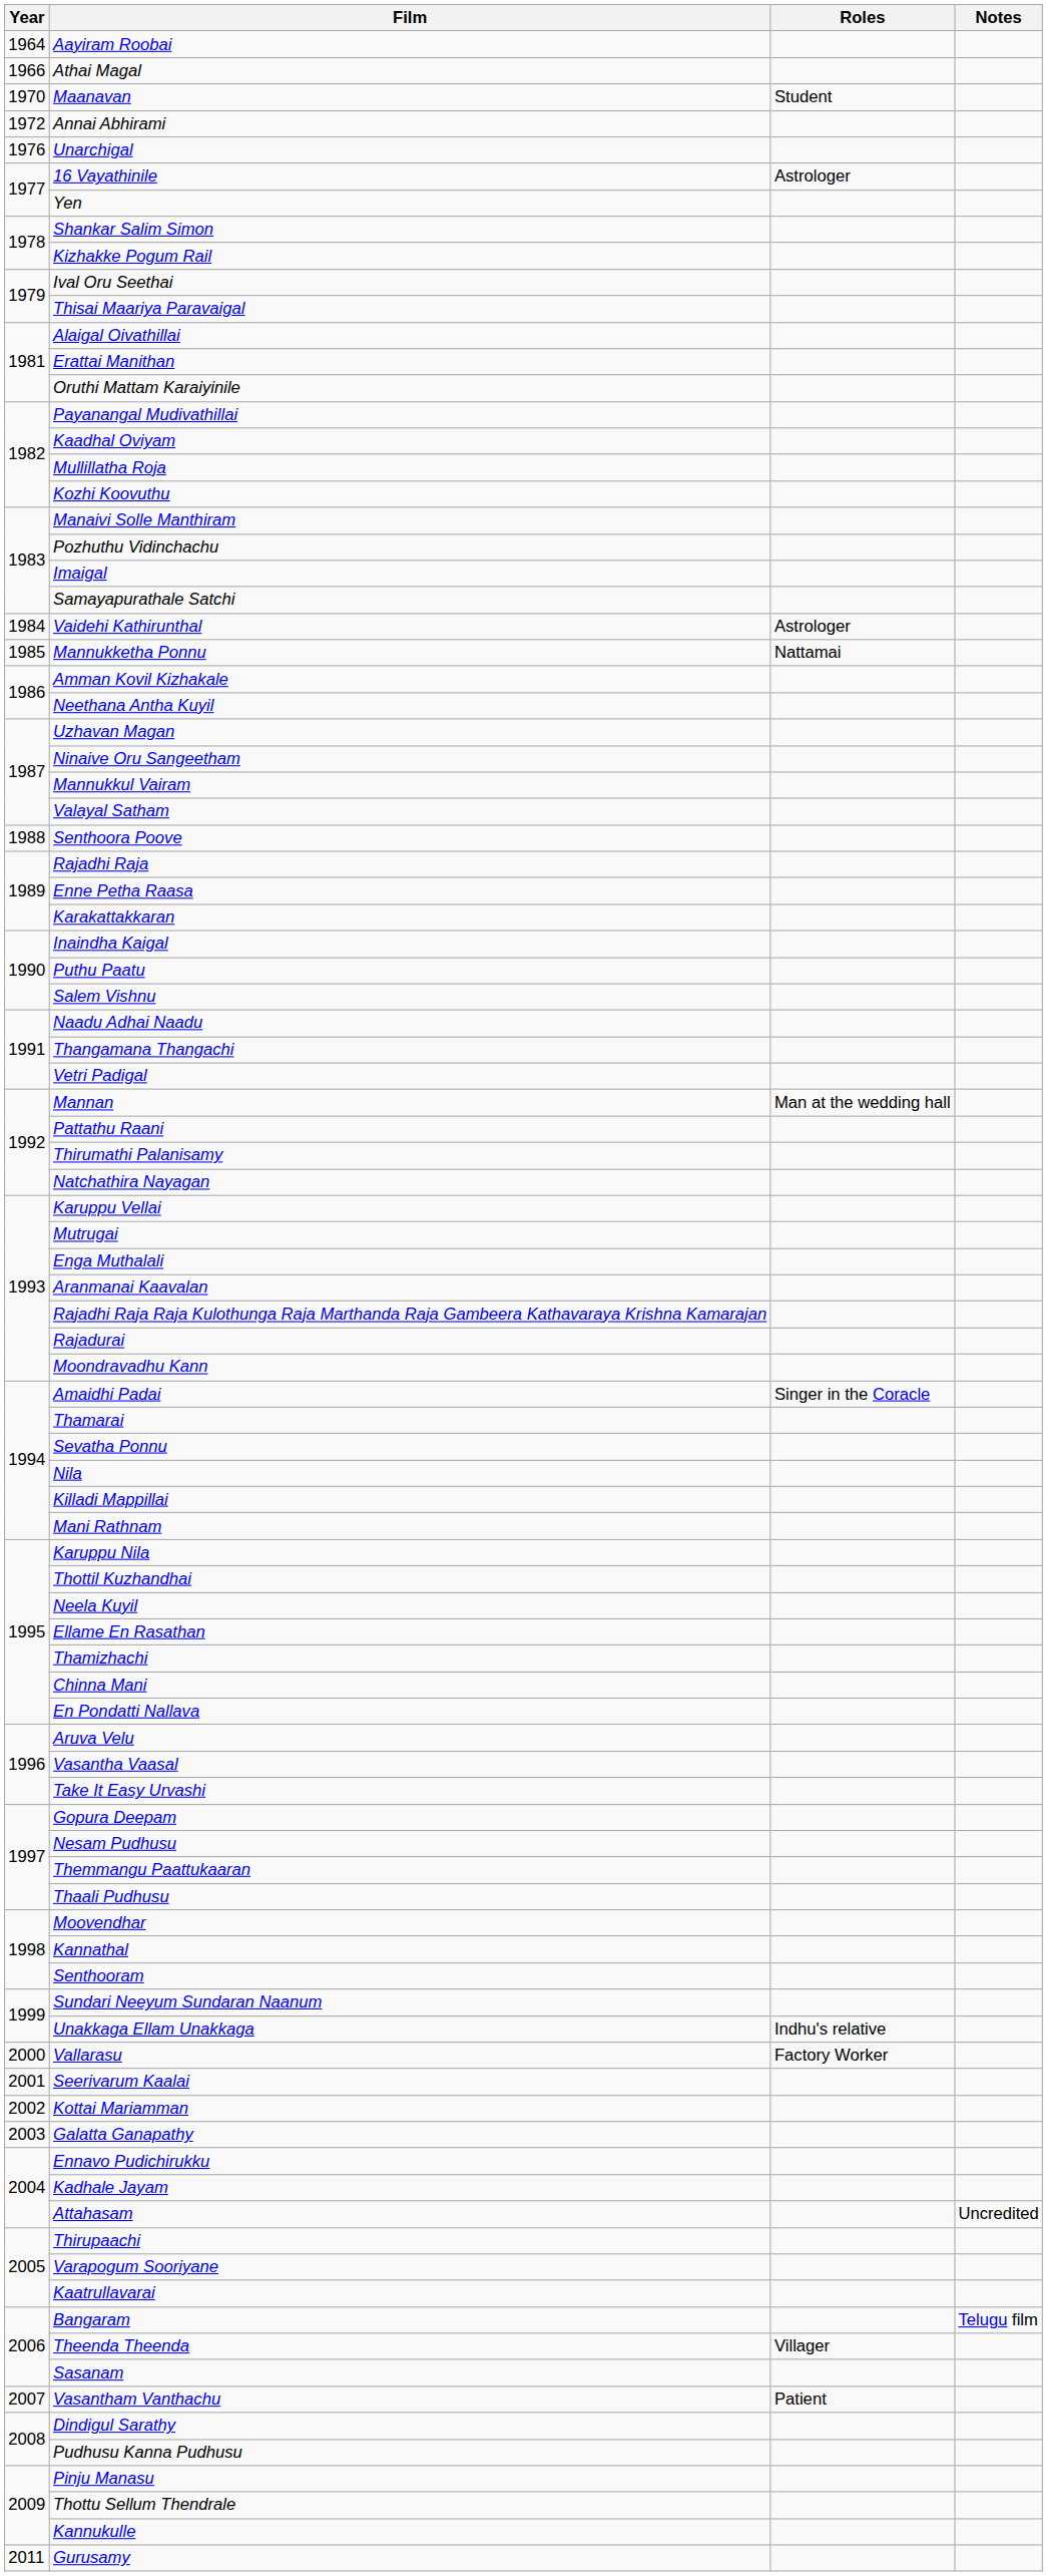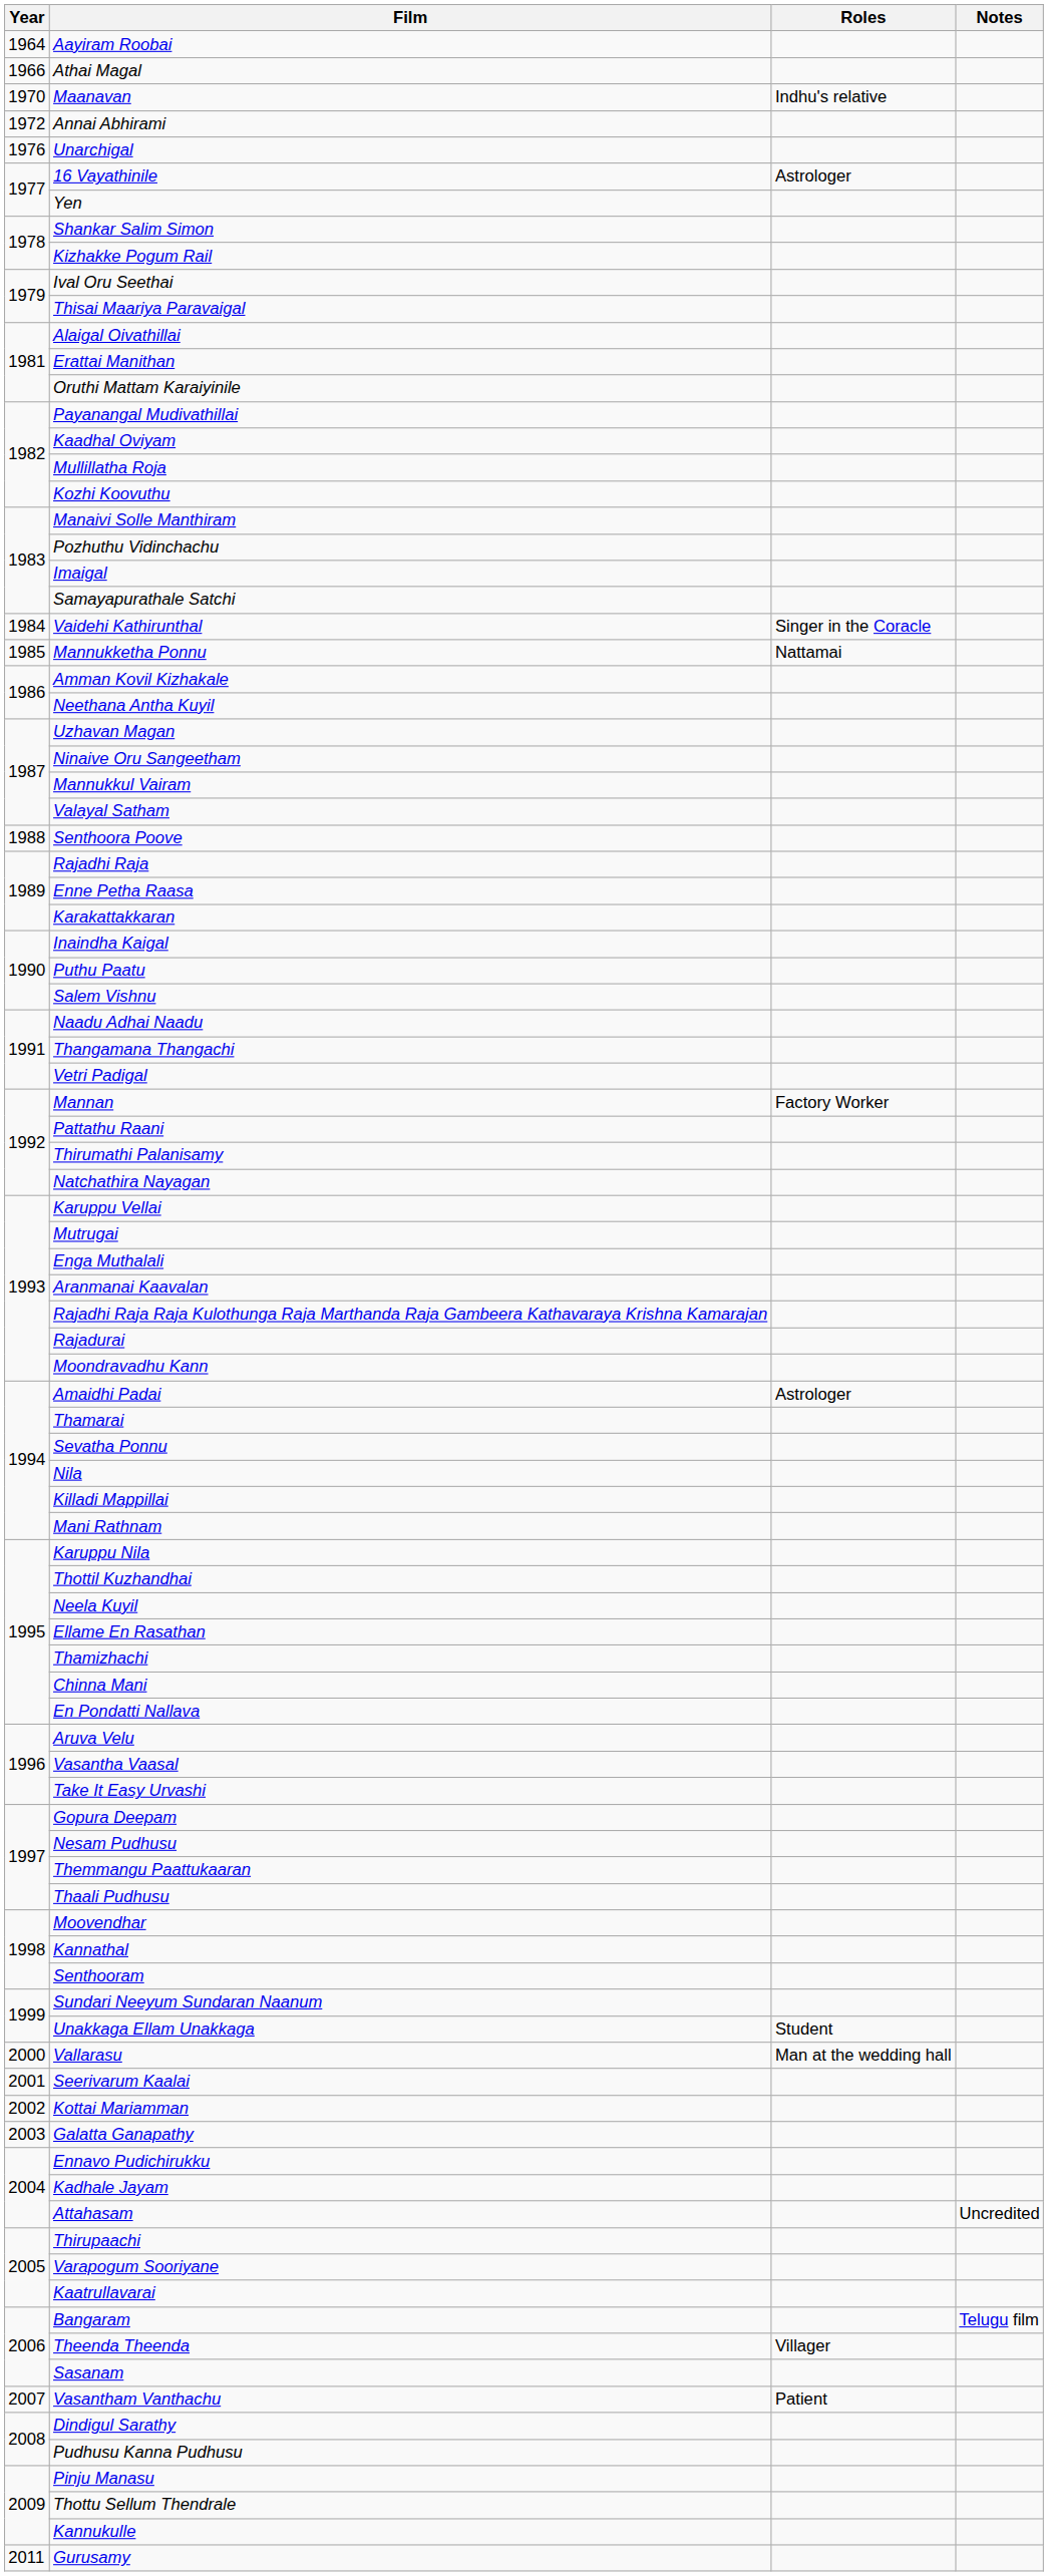 <table class="wikitable">
 <tr>
 <th>Year</th>
 <th>Film</th>
 <th>Roles</th>
 <th>Notes</th>
 </tr>
 <tr>
 <td>1964</td>
 <td><em><a href='#'>Aayiram Roobai</a></em></td>
 <td></td>
 <td></td>
 </tr>
 <tr>
 <td>1966</td>
 <td><em>Athai Magal</em></td>
 <td></td>
 <td></td>
 </tr>
 <tr>
 <td>1970</td>
 <td><em><a href='#'>Maanavan</a></em></td>
-<td>Student</td>
+<td>Indhu's relative</td>
 <td></td>
 </tr>
 <tr>
 <td>1972</td>
 <td><em>Annai Abhirami</em></td>
 <td></td>
 <td></td>
 </tr>
 <tr>
 <td>1976</td>
 <td><em><a href='#'>Unarchigal</a></em></td>
 <td></td>
 <td></td>
 </tr>
 <tr>
 <td rowspan="2">1977</td>
 <td><em><a href='#'>16 Vayathinile</a></em></td>
 <td>Astrologer</td>
 <td></td>
 </tr>
 <tr>
 <td><em>Yen</em></td>
 <td></td>
 <td></td>
 </tr>
 <tr>
 <td rowspan="2">1978</td>
 <td><em><a href='#'>Shankar Salim Simon</a></em></td>
 <td></td>
 <td></td>
 </tr>
 <tr>
 <td><em><a href='#'>Kizhakke Pogum Rail</a></em></td>
 <td></td>
 <td></td>
 </tr>
 <tr>
 <td rowspan="2">1979</td>
 <td><em>Ival Oru Seethai</em></td>
 <td></td>
 <td></td>
 </tr>
 <tr>
 <td><em><a href='#'>Thisai Maariya Paravaigal</a></em></td>
 <td></td>
 <td></td>
 </tr>
 <tr>
 <td rowspan="3">1981</td>
 <td><em><a href='#'>Alaigal Oivathillai</a></em></td>
 <td></td>
 <td></td>
 </tr>
 <tr>
 <td><em><a href='#'>Erattai Manithan</a></em></td>
 <td></td>
 <td></td>
 </tr>
 <tr>
 <td><em>Oruthi Mattam Karaiyinile</em></td>
 <td></td>
 <td></td>
 </tr>
 <tr>
 <td rowspan="4">1982</td>
 <td><em><a href='#'>Payanangal Mudivathillai</a></em></td>
 <td></td>
 <td></td>
 </tr>
 <tr>
 <td><em><a href='#'>Kaadhal Oviyam</a></em></td>
 <td></td>
 <td></td>
 </tr>
 <tr>
 <td><em><a href='#'>Mullillatha Roja</a></em></td>
 <td></td>
 <td></td>
 </tr>
 <tr>
 <td><em><a href='#'>Kozhi Koovuthu</a></em></td>
 <td></td>
 <td></td>
 </tr>
 <tr>
 <td rowspan="4">1983</td>
 <td><em><a href='#'>Manaivi Solle Manthiram</a></em></td>
 <td></td>
 <td></td>
 </tr>
 <tr>
 <td><em>Pozhuthu Vidinchachu</em></td>
 <td></td>
 <td></td>
 </tr>
 <tr>
 <td><em><a href='#'>Imaigal</a></em></td>
 <td></td>
 <td></td>
 </tr>
 <tr>
 <td><em>Samayapurathale Satchi</em></td>
 <td></td>
 <td></td>
 </tr>
 <tr>
 <td>1984</td>
 <td><em><a href='#'>Vaidehi Kathirunthal</a></em></td>
-<td>Astrologer</td>
+<td>Singer in the <a href='#'>Coracle</a></td>
 <td></td>
 </tr>
 <tr>
 <td>1985</td>
 <td><em><a href='#'>Mannukketha Ponnu</a></em></td>
 <td>Nattamai</td>
 <td></td>
 </tr>
 <tr>
 <td rowspan="2">1986</td>
 <td><em><a href='#'>Amman Kovil Kizhakale</a></em></td>
 <td></td>
 <td></td>
 </tr>
 <tr>
 <td><em><a href='#'>Neethana Antha Kuyil</a></em></td>
 <td></td>
 <td></td>
 </tr>
 <tr>
 <td rowspan="4">1987</td>
 <td><em><a href='#'>Uzhavan Magan</a></em></td>
 <td></td>
 <td></td>
 </tr>
 <tr>
 <td><em><a href='#'>Ninaive Oru Sangeetham</a></em></td>
 <td></td>
 <td></td>
 </tr>
 <tr>
 <td><em><a href='#'>Mannukkul Vairam</a></em></td>
 <td></td>
 <td></td>
 </tr>
 <tr>
 <td><em><a href='#'>Valayal Satham</a></em></td>
 <td></td>
 <td></td>
 </tr>
 <tr>
 <td>1988</td>
 <td><em><a href='#'>Senthoora Poove</a></em></td>
 <td></td>
 <td></td>
 </tr>
 <tr>
 <td rowspan="3">1989</td>
 <td><em><a href='#'>Rajadhi Raja</a></em></td>
 <td></td>
 <td></td>
 </tr>
 <tr>
 <td><em><a href='#'>Enne Petha Raasa</a></em></td>
 <td></td>
 <td></td>
 </tr>
 <tr>
 <td><em><a href='#'>Karakattakkaran</a></em></td>
 <td></td>
 <td></td>
 </tr>
 <tr>
 <td rowspan="3">1990</td>
 <td><em><a href='#'>Inaindha Kaigal</a></em></td>
 <td></td>
 <td></td>
 </tr>
 <tr>
 <td><em><a href='#'>Puthu Paatu</a></em></td>
 <td></td>
 <td></td>
 </tr>
 <tr>
 <td><em><a href='#'>Salem Vishnu</a></em></td>
 <td></td>
 <td></td>
 </tr>
 <tr>
 <td rowspan="3">1991</td>
 <td><em><a href='#'>Naadu Adhai Naadu</a></em></td>
 <td></td>
 <td></td>
 </tr>
 <tr>
 <td><em><a href='#'>Thangamana Thangachi</a></em></td>
 <td></td>
 <td></td>
 </tr>
 <tr>
 <td><em><a href='#'>Vetri Padigal</a></em></td>
 <td></td>
 <td></td>
 </tr>
 <tr>
 <td rowspan="4">1992</td>
 <td><em><a href='#'>Mannan</a></em></td>
-<td>Man at the wedding hall</td>
+<td>Factory Worker</td>
 <td></td>
 </tr>
 <tr>
 <td><em><a href='#'>Pattathu Raani</a></em></td>
 <td></td>
 <td></td>
 </tr>
 <tr>
 <td><em><a href='#'>Thirumathi Palanisamy</a></em></td>
 <td></td>
 <td></td>
 </tr>
 <tr>
 <td><em><a href='#'>Natchathira Nayagan</a></em></td>
 <td></td>
 <td></td>
 </tr>
 <tr>
 <td rowspan="7">1993</td>
 <td><em><a href='#'>Karuppu Vellai</a></em></td>
 <td></td>
 <td></td>
 </tr>
 <tr>
 <td><em><a href='#'>Mutrugai</a></em></td>
 <td></td>
 <td></td>
 </tr>
 <tr>
 <td><em><a href='#'>Enga Muthalali</a></em></td>
 <td></td>
 <td></td>
 </tr>
 <tr>
 <td><em><a href='#'>Aranmanai Kaavalan</a></em></td>
 <td></td>
 <td></td>
 </tr>
 <tr>
 <td><em><a href='#'>Rajadhi Raja Raja Kulothunga Raja Marthanda Raja Gambeera Kathavaraya Krishna Kamarajan</a></em></td>
 <td></td>
 <td></td>
 </tr>
 <tr>
 <td><em><a href='#'>Rajadurai</a></em></td>
 <td></td>
 <td></td>
 </tr>
 <tr>
 <td><em><a href='#'>Moondravadhu Kann</a></em></td>
 <td></td>
 <td></td>
 </tr>
 <tr>
 <td rowspan="6">1994</td>
 <td><em><a href='#'>Amaidhi Padai</a></em></td>
-<td>Singer in the <a href='#'>Coracle</a></td>
+<td>Astrologer</td>
 <td></td>
 </tr>
 <tr>
 <td><em><a href='#'>Thamarai</a></em></td>
 <td></td>
 <td></td>
 </tr>
 <tr>
 <td><em><a href='#'>Sevatha Ponnu</a></em></td>
 <td></td>
 <td></td>
 </tr>
 <tr>
 <td><em><a href='#'>Nila</a></em></td>
 <td></td>
 <td></td>
 </tr>
 <tr>
 <td><em><a href='#'>Killadi Mappillai</a></em></td>
 <td></td>
 <td></td>
 </tr>
 <tr>
 <td><em><a href='#'>Mani Rathnam</a></em></td>
 <td></td>
 <td></td>
 </tr>
 <tr>
 <td rowspan="7">1995</td>
 <td><em><a href='#'>Karuppu Nila</a></em></td>
 <td></td>
 <td></td>
 </tr>
 <tr>
 <td><em><a href='#'>Thottil Kuzhandhai</a></em></td>
 <td></td>
 <td></td>
 </tr>
 <tr>
 <td><em><a href='#'>Neela Kuyil</a></em></td>
 <td></td>
 <td></td>
 </tr>
 <tr>
 <td><em><a href='#'>Ellame En Rasathan</a></em></td>
 <td></td>
 <td></td>
 </tr>
 <tr>
 <td><em><a href='#'>Thamizhachi</a></em></td>
 <td></td>
 <td></td>
 </tr>
 <tr>
 <td><em><a href='#'>Chinna Mani</a></em></td>
 <td></td>
 <td></td>
 </tr>
 <tr>
 <td><em><a href='#'>En Pondatti Nallava</a></em></td>
 <td></td>
 <td></td>
 </tr>
 <tr>
 <td rowspan="3">1996</td>
 <td><em><a href='#'>Aruva Velu</a></em></td>
 <td></td>
 <td></td>
 </tr>
 <tr>
 <td><em><a href='#'>Vasantha Vaasal</a></em></td>
 <td></td>
 <td></td>
 </tr>
 <tr>
 <td><em><a href='#'>Take It Easy Urvashi</a></em></td>
 <td></td>
 <td></td>
 </tr>
 <tr>
 <td rowspan="4">1997</td>
 <td><em><a href='#'>Gopura Deepam</a></em></td>
 <td></td>
 <td></td>
 </tr>
 <tr>
 <td><em><a href='#'>Nesam Pudhusu</a></em></td>
 <td></td>
 <td></td>
 </tr>
 <tr>
 <td><em><a href='#'>Themmangu Paattukaaran</a></em></td>
 <td></td>
 <td></td>
 </tr>
 <tr>
 <td><em><a href='#'>Thaali Pudhusu</a></em></td>
 <td></td>
 <td></td>
 </tr>
 <tr>
 <td rowspan="3">1998</td>
 <td><em><a href='#'>Moovendhar</a></em></td>
 <td></td>
 <td></td>
 </tr>
 <tr>
 <td><em><a href='#'>Kannathal</a></em></td>
 <td></td>
 <td></td>
 </tr>
 <tr>
 <td><em><a href='#'>Senthooram</a></em></td>
 <td></td>
 <td></td>
 </tr>
 <tr>
 <td rowspan="2">1999</td>
 <td><em><a href='#'>Sundari Neeyum Sundaran Naanum</a></em></td>
 <td></td>
 <td></td>
 </tr>
 <tr>
 <td><em><a href='#'>Unakkaga Ellam Unakkaga</a></em></td>
-<td>Indhu's relative</td>
+<td>Student</td>
 <td></td>
 </tr>
 <tr>
 <td>2000</td>
 <td><em><a href='#'>Vallarasu</a></em></td>
-<td>Factory Worker</td>
+<td>Man at the wedding hall</td>
 <td></td>
 </tr>
 <tr>
 <td>2001</td>
 <td><em><a href='#'>Seerivarum Kaalai</a></em></td>
 <td></td>
 <td></td>
 </tr>
 <tr>
 <td>2002</td>
 <td><em><a href='#'>Kottai Mariamman</a></em></td>
 <td></td>
 <td></td>
 </tr>
 <tr>
 <td>2003</td>
 <td><em><a href='#'>Galatta Ganapathy</a></em></td>
 <td></td>
 <td></td>
 </tr>
 <tr>
 <td rowspan="3">2004</td>
 <td><em><a href='#'>Ennavo Pudichirukku</a></em></td>
 <td></td>
 <td></td>
 </tr>
 <tr>
 <td><em><a href='#'>Kadhale Jayam</a></em></td>
 <td></td>
 <td></td>
 </tr>
 <tr>
 <td><em><a href='#'>Attahasam</a></em></td>
 <td></td>
 <td>Uncredited</td>
 </tr>
 <tr>
 <td rowspan="3">2005</td>
 <td><em><a href='#'>Thirupaachi</a></em></td>
 <td></td>
 <td></td>
 </tr>
 <tr>
 <td><em><a href='#'>Varapogum Sooriyane</a></em></td>
 <td></td>
 <td></td>
 </tr>
 <tr>
 <td><em><a href='#'>Kaatrullavarai</a></em></td>
 <td></td>
 <td></td>
 </tr>
 <tr>
 <td rowspan="3">2006</td>
 <td><em><a href='#'>Bangaram</a></em></td>
 <td></td>
 <td><a href='#'>Telugu</a> film</td>
 </tr>
 <tr>
 <td><em><a href='#'>Theenda Theenda</a></em></td>
 <td>Villager</td>
 <td></td>
 </tr>
 <tr>
 <td><em><a href='#'>Sasanam</a></em></td>
 <td></td>
 <td></td>
 </tr>
 <tr>
 <td>2007</td>
 <td><em><a href='#'>Vasantham Vanthachu</a></em></td>
 <td>Patient</td>
 <td></td>
 </tr>
 <tr>
 <td rowspan="2">2008</td>
 <td><em><a href='#'>Dindigul Sarathy</a></em></td>
 <td></td>
 <td></td>
 </tr>
 <tr>
 <td><em>Pudhusu Kanna Pudhusu</em></td>
 <td></td>
 <td></td>
 </tr>
 <tr>
 <td rowspan="3">2009</td>
 <td><em><a href='#'>Pinju Manasu</a></em></td>
 <td></td>
 <td></td>
 </tr>
 <tr>
 <td><em>Thottu Sellum Thendrale</em></td>
 <td></td>
 <td></td>
 </tr>
 <tr>
 <td><em><a href='#'>Kannukulle</a></em></td>
 <td></td>
 <td></td>
 </tr>
 <tr>
 <td>2011</td>
 <td><em><a href='#'>Gurusamy</a></em></td>
 <td></td>
 <td></td>
 </tr>
 </table>
